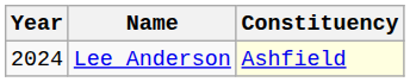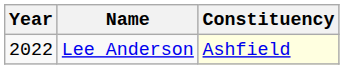 <table class="wikitable sortable">
 <tr>
 <th>Year</th>
 <th>Name</th>
 <th>Constituency</th>
 </tr>
 <tr>
-<td>2024</td>
+<td>2022</td>
 <td><a href='#'>Lee Anderson</a></td>
 <td style="background: lightyellow;"><a href='#'>Ashfield</a></td>
 </tr>
 </table>
